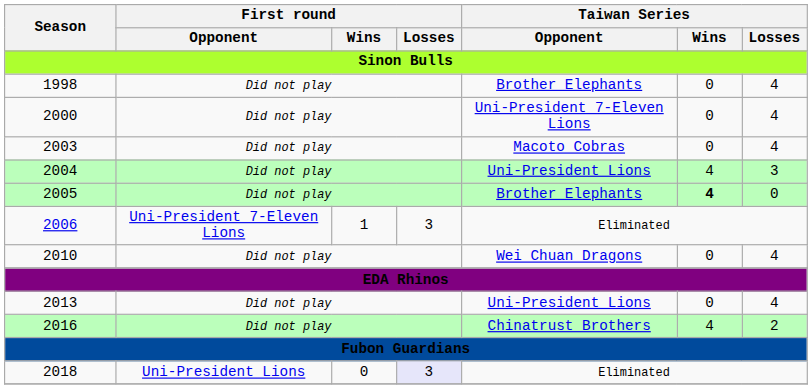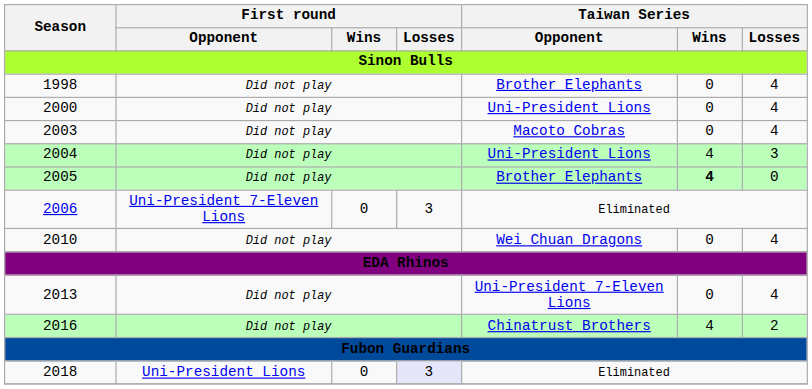 <table class=wikitable style="text-align:center; font-size:95%">
 <tr>
 <th width = "90" rowspan = "2">Season</th>
 <th colspan = "3">First round</th>
 <th colspan = "3">Taiwan Series</th>
 </tr>
 <tr>
 <th width = "180">Opponent</th>
 <th width = "50">Wins</th>
 <th width = "50">Losses</th>
 <th width = "180">Opponent</th>
 <th width = "50">Wins</th>
 <th width = "50">Losses</th>
 </tr>
 <tr bgcolor="greenyellow">
 <td align="center" colspan=7><span><strong>Sinon Bulls</strong></span></td>
 </tr>
 <tr>
 <td>1998</td>
 <td colspan = "3"><small><em>Did not play</em></small></td>
 <td><a href='#'>Brother Elephants</a></td>
 <td>0</td>
 <td>4</td>
 </tr>
 <tr>
 <td>2000</td>
 <td colspan = "3"><small><em>Did not play</em></small></td>
-<td><a href='#'>Uni-President 7-Eleven Lions</a></td>
+<td><a href='#'>Uni-President Lions</a></td>
 <td>0</td>
 <td>4</td>
 </tr>
 <tr>
 <td>2003</td>
 <td colspan = "3"><small><em>Did not play</em></small></td>
 <td><a href='#'>Macoto Cobras</a></td>
 <td>0</td>
 <td>4</td>
 </tr>
 <tr bgcolor = bbffbb>
 <td>2004</td>
 <td colspan = "3"><small><em>Did not play</em></small></td>
 <td><a href='#'>Uni-President Lions</a></td>
 <td>4</td>
 <td>3</td>
 </tr>
 <tr bgcolor = bbffbb>
 <td>2005</td>
 <td colspan = "3"><small><em>Did not play</em></small></td>
 <td><a href='#'>Brother Elephants</a></td>
 <td><strong>4</strong></td>
 <td>0</td>
 </tr>
 <tr>
 <td><a href='#'>2006</a></td>
 <td><a href='#'>Uni-President 7-Eleven Lions</a></td>
-<td>1</td>
+<td>0</td>
 <td>3</td>
 <td colspan = "3"><small>Eliminated</small></td>
 </tr>
 <tr>
 <td>2010</td>
 <td colspan = "3"><small><em>Did not play</em></small></td>
 <td><a href='#'>Wei Chuan Dragons</a></td>
 <td>0</td>
 <td>4</td>
 </tr>
 <tr>
 </tr>
 <tr bgcolor="purple">
 <td align="center" colspan=7><span><strong>EDA Rhinos</strong></span></td>
 </tr>
 <tr>
 <td>2013</td>
 <td colspan = "3"><small><em>Did not play</em></small></td>
-<td><a href='#'>Uni-President Lions</a></td>
+<td><a href='#'>Uni-President 7-Eleven Lions</a></td>
 <td>0</td>
 <td>4</td>
 </tr>
 <tr bgcolor = "bbffbb">
 <td>2016</td>
 <td colspan = "3"><small><em>Did not play</em></small></td>
 <td><a href='#'>Chinatrust Brothers</a></td>
 <td>4</td>
 <td>2</td>
 </tr>
 <tr bgcolor="004A9C">
 <td align="center" colspan=7><span><strong>Fubon Guardians</strong></span></td>
 </tr>
 <tr>
 <td>2018</td>
 <td><a href='#'>Uni-President Lions</a></td>
 <td>0</td>
 <td style="background: lavender;">3</td>
 <td colspan = "3"><small>Eliminated</small></td>
 </tr>
 <tr>
 </tr>
 </table>
